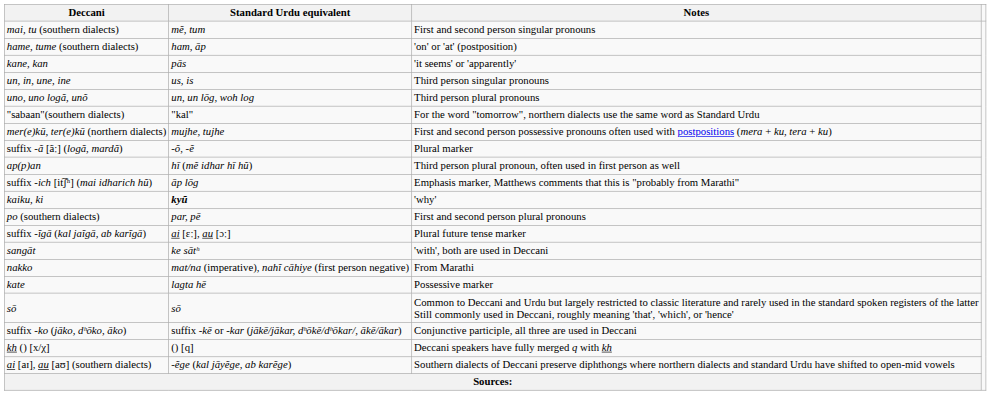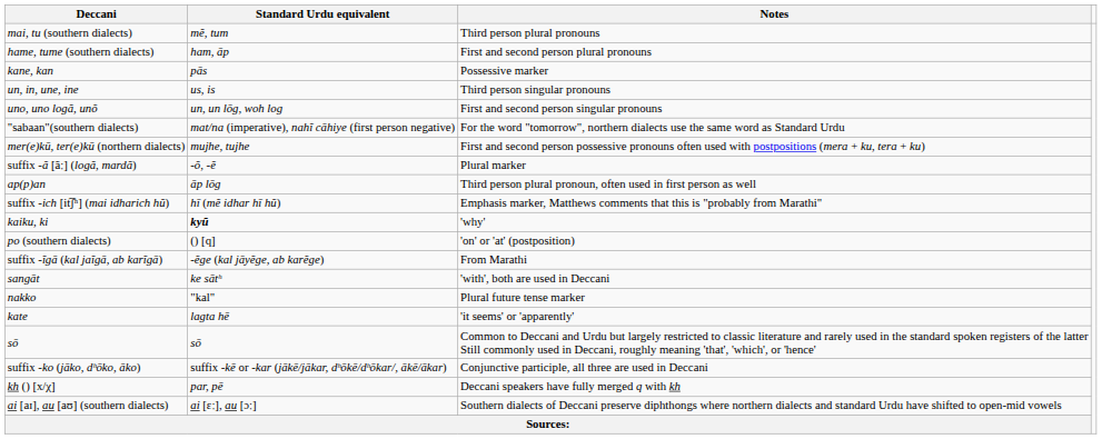 <table class="wikitable">
 <tr>
 <th>Deccani</th>
 <th>Standard Urdu equivalent</th>
 <th>Notes</th>
 <td></td>
 </tr>
 <tr>
 <td><em>mai, tu</em> (southern dialects)</td>
 <td><em>mẽ, tum</em></td>
-<td>First and second person singular pronouns</td>
+<td>Third person plural pronouns</td>
 </tr>
 <tr>
 <td><em>hame, tume</em> (southern dialects)</td>
 <td><em>ham, āp</em></td>
-<td>'on' or 'at' (postposition)</td>
+<td>First and second person plural pronouns</td>
 </tr>
 <tr>
 <td><em>kane, kan</em></td>
 <td><em>pās</em></td>
-<td>'it seems' or 'apparently'</td>
+<td>Possessive marker</td>
 </tr>
 <tr (both are used in Deccani Urdu)>
 <td><em>un, in, une, ine</em></td>
 <td><em>us, is</em></td>
 <td>Third person singular pronouns</td>
 </tr>
 <tr>
 <td><em>uno, uno logã, unõ</em></td>
 <td><em>un, un lōg, woh log</em></td>
-<td>Third person plural pronouns</td>
+<td>First and second person singular pronouns</td>
 </tr>
 <tr>
 <td>"sabaan"(southern dialects)</td>
-<td>"kal"</td>
+<td><em>mat/na</em> (imperative), <em>nahĩ cāhiye</em> (first person negative)</td>
 <td>For the word "tomorrow", northern dialects use the same word as Standard Urdu</td>
 </tr>
 <tr>
 <td><em>mer(e)kū, ter(e)kū</em> (northern dialects)</td>
 <td><em>mujhe, tujhe</em></td>
 <td>First and second person possessive pronouns often used with <a href='#'>postpositions</a> (<em>mera</em> + <em>ku</em>, <em>tera</em> + <em>ku</em>)</td>
 </tr>
 <tr>
 <td>suffix -<em>ã</em> [ãː] (<em>logã</em>, <em>mardã</em>)</td>
 <td>-<em>õ</em>, -<em>ẽ</em></td>
 <td>Plural marker</td>
 </tr>
 <tr>
 <td><em>ap(p)an</em></td>
-<td><em>hī</em> (<em>mẽ idhar hī hũ</em>)</td>
+<td><em>āp lōg</em></td>
 <td>Third person plural pronoun, often used in first person as well</td>
 </tr>
 <tr>
 <td>suffix -<em>ich</em> [it͡ʃʰ] (<em>mai idharich hũ</em>)</td>
-<td><em>āp lōg</em></td>
+<td><em>hī</em> (<em>mẽ idhar hī hũ</em>)</td>
 <td>Emphasis marker, Matthews comments that this is "probably from Marathi"</td>
 </tr>
 <tr>
 <td><em>kaiku, ki</em></td>
 <td><strong><em>kyũ</em></strong></td>
 <td>'why'</td>
 </tr>
 <tr>
 <td><em>po</em> (southern dialects)</td>
-<td><em>par, pē</em></td>
-<td>First and second person plural pronouns</td>
+<td>() [q]</td>
+<td>'on' or 'at' (postposition)</td>
 </tr>
 <tr>
 <td>suffix -<em>ĩgā</em> (<em>kal jaĩgā, ab karĩgā</em>)</td>
-<td><u><em>ai</em></u>  [ɛː], <u><em>au</em></u>  [ɔː]</td>
-<td>Plural future tense marker</td>
+<td>-<em>ẽge</em> (<em>kal jāyẽge, ab karẽge</em>)</td>
+<td>From Marathi</td>
 </tr>
 <tr>
 <td><em>sangāt</em></td>
 <td><em>ke sātʰ</em></td>
 <td>'with', both are used in Deccani</td>
 </tr>
 <tr>
 <td><em>nakko</em></td>
-<td><em>mat/na</em> (imperative), <em>nahĩ cāhiye</em> (first person negative)</td>
-<td>From Marathi</td>
+<td>"kal"</td>
+<td>Plural future tense marker</td>
 </tr>
 <tr>
 <td><em>kate</em></td>
 <td><em>lagta hē</em></td>
-<td>Possessive marker</td>
+<td>'it seems' or 'apparently'</td>
 </tr>
 <tr>
 <td><em>sō</em></td>
 <td><em>sō</em></td>
 <td>Common to Deccani and Urdu but largely restricted to classic literature and rarely used in the standard spoken registers of the latter<br>Still commonly used in Deccani, roughly meaning 'that', 'which', or 'hence'</td>
 </tr>
 <tr>
 <td>suffix -<em>ko</em> (<em>jāko, dʰōko, āko</em>)</td>
 <td>suffix -<em>kē</em> or -<em>kar</em> (<em>jākē/jākar, dʰōkē/dʰōkar/, ākē/ākar</em>)</td>
 <td>Conjunctive participle, all three are used in Deccani</td>
 </tr>
 <tr>
 <td><em><u>kh</u></em> () [x/χ]</td>
-<td>() [q]</td>
+<td><em>par, pē</em></td>
 <td>Deccani speakers have fully merged <em>q</em> with <em><u>kh</u></em></td>
 </tr>
 <tr>
 <td><u><em>ai</em></u>  [aɪ], <u><em>au</em></u>  [aʊ] (southern dialects)</td>
-<td>-<em>ẽge</em> (<em>kal jāyẽge, ab karẽge</em>)</td>
+<td><u><em>ai</em></u>  [ɛː], <u><em>au</em></u>  [ɔː]</td>
 <td>Southern dialects of Deccani preserve diphthongs where northern dialects and standard Urdu have shifted to open-mid vowels</td>
 </tr>
 <tr>
 <th colspan="3">Sources:</th>
 </tr>
 </table>
